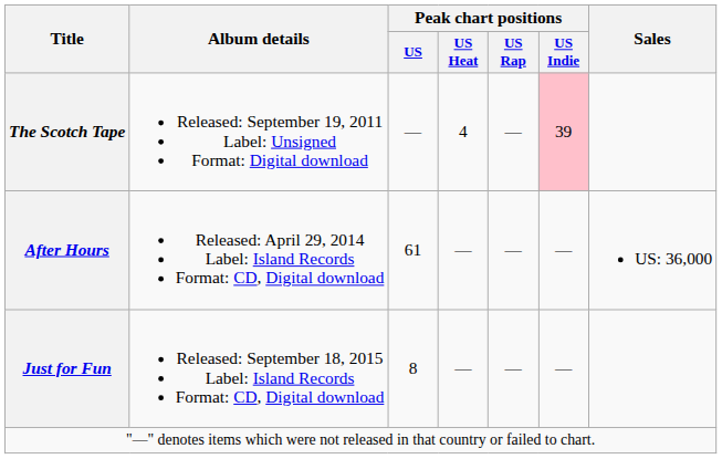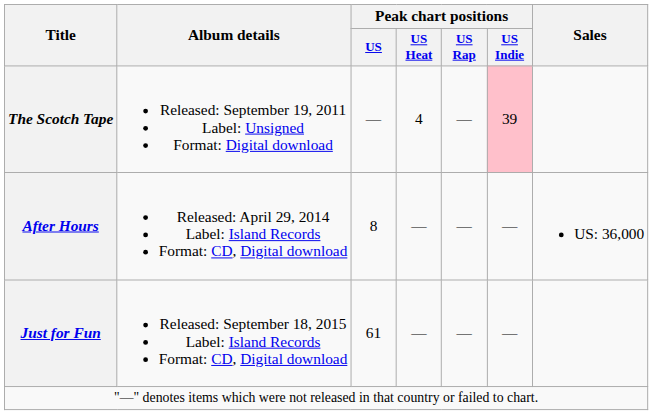 <table class="wikitable plainrowheaders" style="text-align:center;">
 <tr>
 <th scope="col" rowspan="2">Title</th>
 <th scope="col" rowspan="2">Album details</th>
 <th scope="col" colspan="4">Peak chart positions</th>
 <th scope="col" rowspan="2">Sales</th>
 </tr>
 <tr>
 <th scope="col" style="width:3em;font-size:85%;"><a href='#'>US</a><br></th>
 <th scope="col" style="width:3em;font-size:85%;"><a href='#'>US<br>Heat</a><br></th>
 <th scope="col" style="width:3em;font-size:85%;"><a href='#'>US<br>Rap</a><br></th>
 <th scope="col" style="width:3em;font-size:85%;"><a href='#'>US<br>Indie</a><br></th>
 </tr>
 <tr>
 <th scope="row"><em>The Scotch Tape</em></th>
 <td><br><ul><li>Released: September 19, 2011</li><li>Label: <a href='#'>Unsigned</a></li><li>Format: <a href='#'>Digital download</a></li></ul></td>
 <td>—</td>
 <td>4</td>
 <td>—</td>
 <td style="background: pink;">39</td>
 <td></td>
 </tr>
 <tr>
 <th scope="row"><em><a href='#'>After Hours</a></em></th>
 <td><br><ul><li>Released: April 29, 2014</li><li>Label: <a href='#'>Island Records</a></li><li>Format: <a href='#'>CD</a>, <a href='#'>Digital download</a></li></ul></td>
-<td>61</td>
+<td>8</td>
 <td>—</td>
 <td>—</td>
 <td>—</td>
 <td><br><ul><li>US: 36,000</li></ul></td>
 </tr>
 <tr>
 <th scope="row"><em><a href='#'>Just for Fun</a></em></th>
 <td><br><ul><li>Released: September 18, 2015</li><li>Label: <a href='#'>Island Records</a></li><li>Format: <a href='#'>CD</a>, <a href='#'>Digital download</a></li></ul></td>
-<td>8</td>
+<td>61</td>
 <td>—</td>
 <td>—</td>
 <td>—</td>
 <td></td>
 </tr>
 <tr>
 <td colspan="8" style="text-align:center; font-size:90%;">"—" denotes items which were not released in that country or failed to chart.</td>
 </tr>
 </table>
